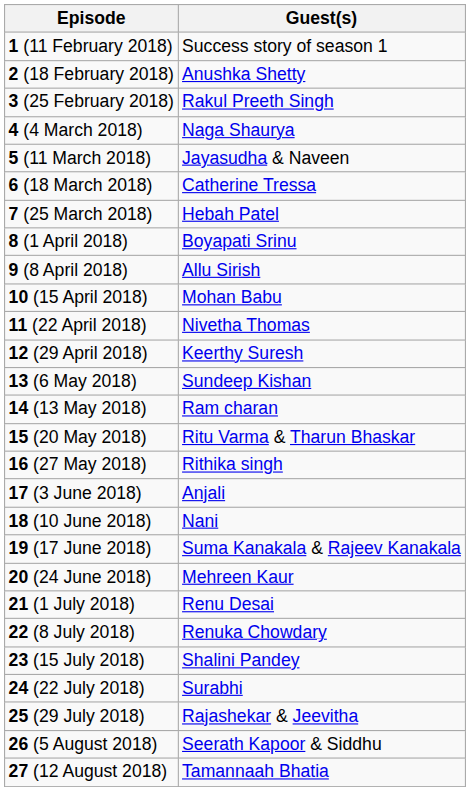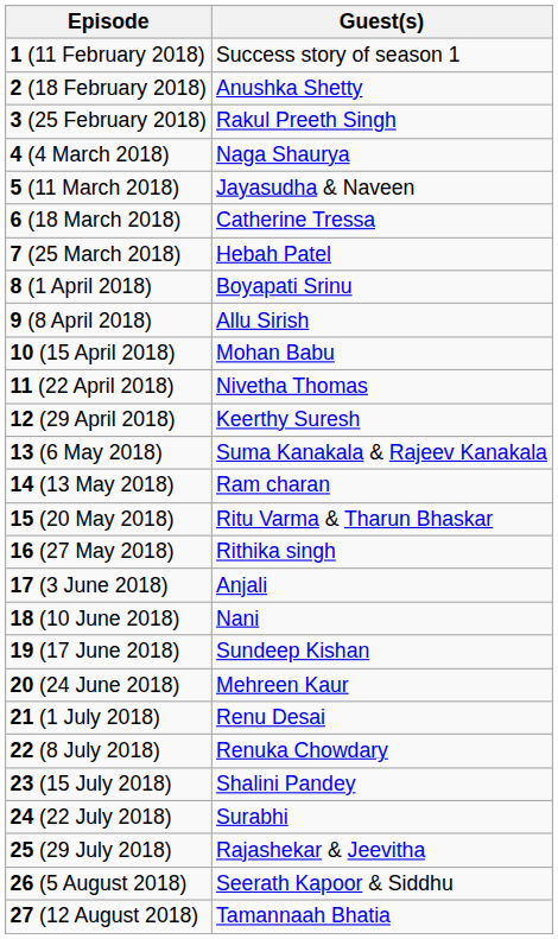 <table class="wikitable">
 <tr>
 <th>Episode</th>
 <th>Guest(s)</th>
 </tr>
 <tr>
 <td><strong>1</strong> (11 February 2018)</td>
 <td>Success story of season 1</td>
 </tr>
 <tr>
 <td><strong>2</strong> (18 February 2018)</td>
 <td><a href='#'>Anushka Shetty</a></td>
 </tr>
 <tr>
 <td><strong>3</strong> (25 February 2018)</td>
 <td><a href='#'>Rakul Preeth Singh</a></td>
 </tr>
 <tr>
 <td><strong>4</strong> (4 March 2018)</td>
 <td><a href='#'>Naga Shaurya</a></td>
 </tr>
 <tr>
 <td><strong>5</strong> (11 March 2018)</td>
 <td><a href='#'>Jayasudha</a> & Naveen</td>
 </tr>
 <tr>
 <td><strong>6</strong> (18 March 2018)</td>
 <td><a href='#'>Catherine Tressa</a></td>
 </tr>
 <tr>
 <td><strong>7</strong> (25 March 2018)</td>
 <td><a href='#'>Hebah Patel</a></td>
 </tr>
 <tr>
 <td><strong>8</strong> (1 April 2018)</td>
 <td><a href='#'>Boyapati Srinu</a></td>
 </tr>
 <tr>
 <td><strong>9</strong> (8 April 2018)</td>
 <td><a href='#'>Allu Sirish</a></td>
 </tr>
 <tr>
 <td><strong>10</strong> (15 April 2018)</td>
 <td><a href='#'>Mohan Babu</a></td>
 </tr>
 <tr>
 <td><strong>11</strong> (22 April 2018)</td>
 <td><a href='#'>Nivetha Thomas</a></td>
 </tr>
 <tr>
 <td><strong>12</strong> (29 April 2018)</td>
 <td><a href='#'>Keerthy Suresh</a></td>
 </tr>
 <tr>
 <td><strong>13</strong> (6 May 2018)</td>
-<td><a href='#'>Sundeep Kishan</a></td>
+<td><a href='#'>Suma Kanakala</a> & <a href='#'>Rajeev Kanakala</a></td>
 </tr>
 <tr>
 <td><strong>14</strong> (13 May 2018)</td>
 <td><a href='#'>Ram charan</a></td>
 </tr>
 <tr>
 <td><strong>15</strong> (20 May 2018)</td>
 <td><a href='#'>Ritu Varma</a> & <a href='#'>Tharun Bhaskar</a></td>
 </tr>
 <tr>
 <td><strong>16</strong> (27 May 2018)</td>
 <td><a href='#'>Rithika singh</a></td>
 </tr>
 <tr>
 <td><strong>17</strong> (3 June 2018)</td>
 <td><a href='#'>Anjali</a></td>
 </tr>
 <tr>
 <td><strong>18</strong> (10 June 2018)</td>
 <td><a href='#'>Nani</a></td>
 </tr>
 <tr>
 <td><strong>19</strong> (17 June 2018)</td>
-<td><a href='#'>Suma Kanakala</a> & <a href='#'>Rajeev Kanakala</a></td>
+<td><a href='#'>Sundeep Kishan</a></td>
 </tr>
 <tr>
 <td><strong>20</strong> (24 June 2018)</td>
 <td><a href='#'>Mehreen Kaur</a></td>
 </tr>
 <tr>
 <td><strong>21</strong> (1 July 2018)</td>
 <td><a href='#'>Renu Desai</a></td>
 </tr>
 <tr>
 <td><strong>22</strong> (8 July 2018)</td>
 <td><a href='#'>Renuka Chowdary</a></td>
 </tr>
 <tr>
 <td><strong>23</strong> (15 July 2018)</td>
 <td><a href='#'>Shalini Pandey</a></td>
 </tr>
 <tr>
 <td><strong>24</strong> (22 July 2018)</td>
 <td><a href='#'>Surabhi</a></td>
 </tr>
 <tr>
 <td><strong>25</strong> (29 July 2018)</td>
 <td><a href='#'>Rajashekar</a> & <a href='#'>Jeevitha</a></td>
 </tr>
 <tr>
 <td><strong>26</strong> (5 August 2018)</td>
 <td><a href='#'>Seerath Kapoor</a> & Siddhu</td>
 </tr>
 <tr>
 <td><strong>27</strong> (12 August 2018)</td>
 <td><a href='#'>Tamannaah Bhatia</a></td>
 </tr>
 </table>
